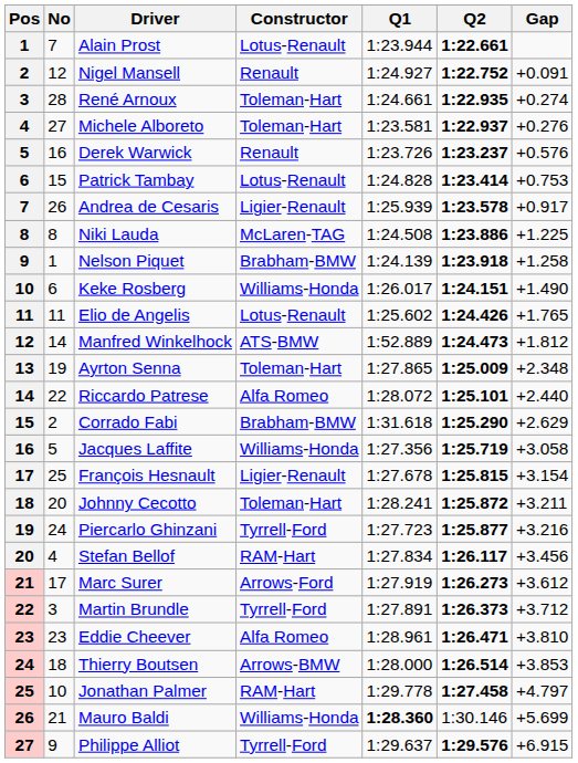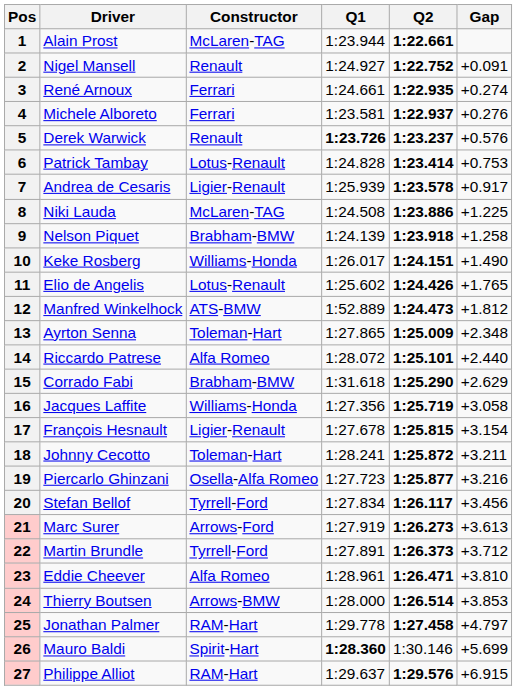 <table class="wikitable sortable" style="font-size: 95%;">
 <tr>
 <th>Pos</th>
-<th>No</th>
 <th>Driver</th>
 <th>Constructor</th>
 <th>Q1</th>
 <th>Q2</th>
 <th>Gap</th>
 </tr>
 <tr>
 <th>1</th>
-<td>7</td>
 <td> <a href='#'>Alain Prost</a></td>
-<td><a href='#'>Lotus</a>-<a href='#'>Renault</a></td>
+<td><a href='#'>McLaren</a>-<a href='#'>TAG</a></td>
 <td>1:23.944</td>
 <td><strong>1:22.661</strong></td>
 <td></td>
 </tr>
 <tr>
 <th>2</th>
-<td>12</td>
 <td> <a href='#'>Nigel Mansell</a></td>
 <td><a href='#'>Renault</a></td>
 <td>1:24.927</td>
 <td><strong>1:22.752</strong></td>
 <td>+0.091</td>
 </tr>
 <tr>
 <th>3</th>
-<td>28</td>
 <td> <a href='#'>René Arnoux</a></td>
-<td><a href='#'>Toleman</a>-<a href='#'>Hart</a></td>
+<td><a href='#'>Ferrari</a></td>
 <td>1:24.661</td>
 <td><strong>1:22.935</strong></td>
 <td>+0.274</td>
 </tr>
 <tr>
 <th>4</th>
-<td>27</td>
 <td> <a href='#'>Michele Alboreto</a></td>
-<td><a href='#'>Toleman</a>-<a href='#'>Hart</a></td>
+<td><a href='#'>Ferrari</a></td>
 <td>1:23.581</td>
 <td><strong>1:22.937</strong></td>
 <td>+0.276</td>
 </tr>
 <tr>
 <th>5</th>
-<td>16</td>
 <td> <a href='#'>Derek Warwick</a></td>
 <td><a href='#'>Renault</a></td>
-<td>1:23.726</td>
+<td><strong>1:23.726</strong></td>
 <td><strong>1:23.237</strong></td>
 <td>+0.576</td>
 </tr>
 <tr>
 <th>6</th>
-<td>15</td>
 <td> <a href='#'>Patrick Tambay</a></td>
 <td><a href='#'>Lotus</a>-<a href='#'>Renault</a></td>
 <td>1:24.828</td>
 <td><strong>1:23.414</strong></td>
 <td>+0.753</td>
 </tr>
 <tr>
 <th>7</th>
-<td>26</td>
 <td> <a href='#'>Andrea de Cesaris</a></td>
 <td><a href='#'>Ligier</a>-<a href='#'>Renault</a></td>
 <td>1:25.939</td>
 <td><strong>1:23.578</strong></td>
 <td>+0.917</td>
 </tr>
 <tr>
 <th>8</th>
-<td>8</td>
 <td> <a href='#'>Niki Lauda</a></td>
 <td><a href='#'>McLaren</a>-<a href='#'>TAG</a></td>
 <td>1:24.508</td>
 <td><strong>1:23.886</strong></td>
 <td>+1.225</td>
 </tr>
 <tr>
 <th>9</th>
-<td>1</td>
 <td> <a href='#'>Nelson Piquet</a></td>
 <td><a href='#'>Brabham</a>-<a href='#'>BMW</a></td>
 <td>1:24.139</td>
 <td><strong>1:23.918</strong></td>
 <td>+1.258</td>
 </tr>
 <tr>
 <th>10</th>
-<td>6</td>
 <td> <a href='#'>Keke Rosberg</a></td>
 <td><a href='#'>Williams</a>-<a href='#'>Honda</a></td>
 <td>1:26.017</td>
 <td><strong>1:24.151</strong></td>
 <td>+1.490</td>
 </tr>
 <tr>
 <th>11</th>
-<td>11</td>
 <td> <a href='#'>Elio de Angelis</a></td>
 <td><a href='#'>Lotus</a>-<a href='#'>Renault</a></td>
 <td>1:25.602</td>
 <td><strong>1:24.426</strong></td>
 <td>+1.765</td>
 </tr>
 <tr>
 <th>12</th>
-<td>14</td>
 <td> <a href='#'>Manfred Winkelhock</a></td>
 <td><a href='#'>ATS</a>-<a href='#'>BMW</a></td>
 <td>1:52.889</td>
 <td><strong>1:24.473</strong></td>
 <td>+1.812</td>
 </tr>
 <tr>
 <th>13</th>
-<td>19</td>
 <td> <a href='#'>Ayrton Senna</a></td>
 <td><a href='#'>Toleman</a>-<a href='#'>Hart</a></td>
 <td>1:27.865</td>
 <td><strong>1:25.009</strong></td>
 <td>+2.348</td>
 </tr>
 <tr>
 <th>14</th>
-<td>22</td>
 <td> <a href='#'>Riccardo Patrese</a></td>
 <td><a href='#'>Alfa Romeo</a></td>
 <td>1:28.072</td>
 <td><strong>1:25.101</strong></td>
 <td>+2.440</td>
 </tr>
 <tr>
 <th>15</th>
-<td>2</td>
 <td> <a href='#'>Corrado Fabi</a></td>
 <td><a href='#'>Brabham</a>-<a href='#'>BMW</a></td>
 <td>1:31.618</td>
 <td><strong>1:25.290</strong></td>
 <td>+2.629</td>
 </tr>
 <tr>
 <th>16</th>
-<td>5</td>
 <td> <a href='#'>Jacques Laffite</a></td>
 <td><a href='#'>Williams</a>-<a href='#'>Honda</a></td>
 <td>1:27.356</td>
 <td><strong>1:25.719</strong></td>
 <td>+3.058</td>
 </tr>
 <tr>
 <th>17</th>
-<td>25</td>
 <td> <a href='#'>François Hesnault</a></td>
 <td><a href='#'>Ligier</a>-<a href='#'>Renault</a></td>
 <td>1:27.678</td>
 <td><strong>1:25.815</strong></td>
 <td>+3.154</td>
 </tr>
 <tr>
 <th>18</th>
-<td>20</td>
 <td> <a href='#'>Johnny Cecotto</a></td>
 <td><a href='#'>Toleman</a>-<a href='#'>Hart</a></td>
 <td>1:28.241</td>
 <td><strong>1:25.872</strong></td>
 <td>+3.211</td>
 </tr>
 <tr>
 <th>19</th>
-<td>24</td>
 <td> <a href='#'>Piercarlo Ghinzani</a></td>
-<td><a href='#'>Tyrrell</a>-<a href='#'>Ford</a></td>
+<td><a href='#'>Osella</a>-<a href='#'>Alfa Romeo</a></td>
 <td>1:27.723</td>
 <td><strong>1:25.877</strong></td>
 <td>+3.216</td>
 </tr>
 <tr>
 <th>20</th>
-<td>4</td>
 <td> <a href='#'>Stefan Bellof</a></td>
-<td><a href='#'>RAM</a>-<a href='#'>Hart</a></td>
+<td><a href='#'>Tyrrell</a>-<a href='#'>Ford</a></td>
 <td>1:27.834</td>
 <td><strong>1:26.117</strong></td>
 <td>+3.456</td>
 </tr>
 <tr>
 <th style="background:#ffcccc;">21</th>
-<td>17</td>
 <td> <a href='#'>Marc Surer</a></td>
 <td><a href='#'>Arrows</a>-<a href='#'>Ford</a></td>
 <td>1:27.919</td>
 <td><strong>1:26.273</strong></td>
-<td>+3.612</td>
+<td>+3.613</td>
 </tr>
 <tr>
 <th style="background:#ffcccc;">22</th>
-<td>3</td>
 <td> <a href='#'>Martin Brundle</a></td>
 <td><a href='#'>Tyrrell</a>-<a href='#'>Ford</a></td>
 <td>1:27.891</td>
 <td><strong>1:26.373</strong></td>
 <td>+3.712</td>
 </tr>
 <tr>
 <th style="background:#ffcccc;">23</th>
-<td>23</td>
 <td> <a href='#'>Eddie Cheever</a></td>
 <td><a href='#'>Alfa Romeo</a></td>
 <td>1:28.961</td>
 <td><strong>1:26.471</strong></td>
 <td>+3.810</td>
 </tr>
 <tr>
 <th style="background:#ffcccc;">24</th>
-<td>18</td>
 <td> <a href='#'>Thierry Boutsen</a></td>
 <td><a href='#'>Arrows</a>-<a href='#'>BMW</a></td>
 <td>1:28.000</td>
 <td><strong>1:26.514</strong></td>
 <td>+3.853</td>
 </tr>
 <tr>
 <th style="background:#ffcccc;">25</th>
-<td>10</td>
 <td> <a href='#'>Jonathan Palmer</a></td>
 <td><a href='#'>RAM</a>-<a href='#'>Hart</a></td>
 <td>1:29.778</td>
 <td><strong>1:27.458</strong></td>
 <td>+4.797</td>
 </tr>
 <tr>
 <th style="background:#ffcccc;">26</th>
-<td>21</td>
 <td> <a href='#'>Mauro Baldi</a></td>
-<td><a href='#'>Williams</a>-<a href='#'>Honda</a></td>
+<td><a href='#'>Spirit</a>-<a href='#'>Hart</a></td>
 <td><strong>1:28.360</strong></td>
 <td>1:30.146</td>
 <td>+5.699</td>
 </tr>
 <tr>
 <th style="background:#ffcccc;">27</th>
-<td>9</td>
 <td> <a href='#'>Philippe Alliot</a></td>
-<td><a href='#'>Tyrrell</a>-<a href='#'>Ford</a></td>
+<td><a href='#'>RAM</a>-<a href='#'>Hart</a></td>
 <td>1:29.637</td>
 <td><strong>1:29.576</strong></td>
 <td>+6.915</td>
 </tr>
 </table>
